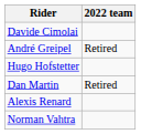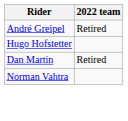 <table class="wikitable">
 <tr>
 <th>Rider</th>
 <th>2022 team</th>
-</tr>
-<tr>
-<td><a href='#'>Davide Cimolai</a></td>
-<td></td>
 </tr>
 <tr>
 <td><a href='#'>André Greipel</a></td>
 <td>Retired</td>
 </tr>
 <tr>
 <td><a href='#'>Hugo Hofstetter</a></td>
 <td></td>
 </tr>
 <tr>
 <td><a href='#'>Dan Martin</a></td>
 <td>Retired</td>
 </tr>
 <tr>
-<td><a href='#'>Alexis Renard</a></td>
-<td></td>
-</tr>
-<tr>
 <td><a href='#'>Norman Vahtra</a></td>
 <td></td>
 </tr>
 </table>
